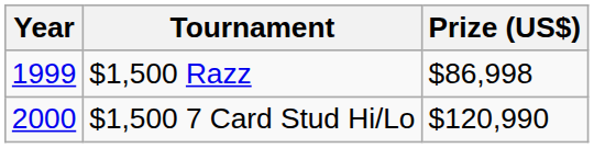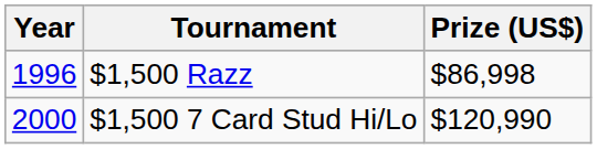 <table class="wikitable">
 <tr>
 <th>Year</th>
 <th>Tournament</th>
 <th>Prize (US$)</th>
 </tr>
 <tr>
-<td><a href='#'>1999</a></td>
+<td><a href='#'>1996</a></td>
 <td>$1,500 <a href='#'>Razz</a></td>
 <td>$86,998</td>
 </tr>
 <tr>
 <td><a href='#'>2000</a></td>
 <td>$1,500 7 Card Stud Hi/Lo</td>
 <td>$120,990</td>
 </tr>
 </table>
